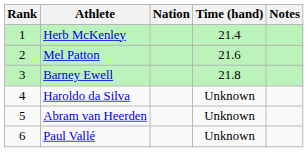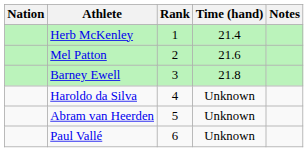 <table class="wikitable sortable" style="text-align:center">
 <tr>
+<th>Nation</th>
+<th>Athlete</th>
 <th>Rank</th>
-<th>Athlete</th>
-<th>Nation</th>
 <th>Time (hand)</th>
 <th>Notes</th>
 </tr>
 <tr bgcolor=#bbf3bb>
+<td align=left></td>
+<td align=left><a href='#'>Herb McKenley</a></td>
 <td>1</td>
-<td align=left><a href='#'>Herb McKenley</a></td>
-<td align=left></td>
 <td>21.4</td>
 <td></td>
 </tr>
 <tr bgcolor=#bbf3bb>
+<td align=left></td>
+<td align=left><a href='#'>Mel Patton</a></td>
 <td>2</td>
-<td align=left><a href='#'>Mel Patton</a></td>
-<td align=left></td>
 <td>21.6</td>
 <td></td>
 </tr>
 <tr bgcolor=#bbf3bb>
+<td align=left></td>
+<td align=left><a href='#'>Barney Ewell</a></td>
 <td>3</td>
-<td align=left><a href='#'>Barney Ewell</a></td>
-<td align=left></td>
 <td>21.8</td>
 <td></td>
 </tr>
 <tr>
+<td align=left></td>
+<td align=left><a href='#'>Haroldo da Silva</a></td>
 <td>4</td>
-<td align=left><a href='#'>Haroldo da Silva</a></td>
-<td align=left></td>
 <td data-sort-value=30.0>Unknown</td>
 <td></td>
 </tr>
 <tr>
+<td align=left></td>
+<td align=left><a href='#'>Abram van Heerden</a></td>
 <td>5</td>
-<td align=left><a href='#'>Abram van Heerden</a></td>
-<td align=left></td>
 <td data-sort-value=30.0>Unknown</td>
 <td></td>
 </tr>
 <tr>
+<td align=left></td>
+<td align=left><a href='#'>Paul Vallé</a></td>
 <td>6</td>
-<td align=left><a href='#'>Paul Vallé</a></td>
-<td align=left></td>
 <td data-sort-value=30.0>Unknown</td>
 <td></td>
 </tr>
 </table>
